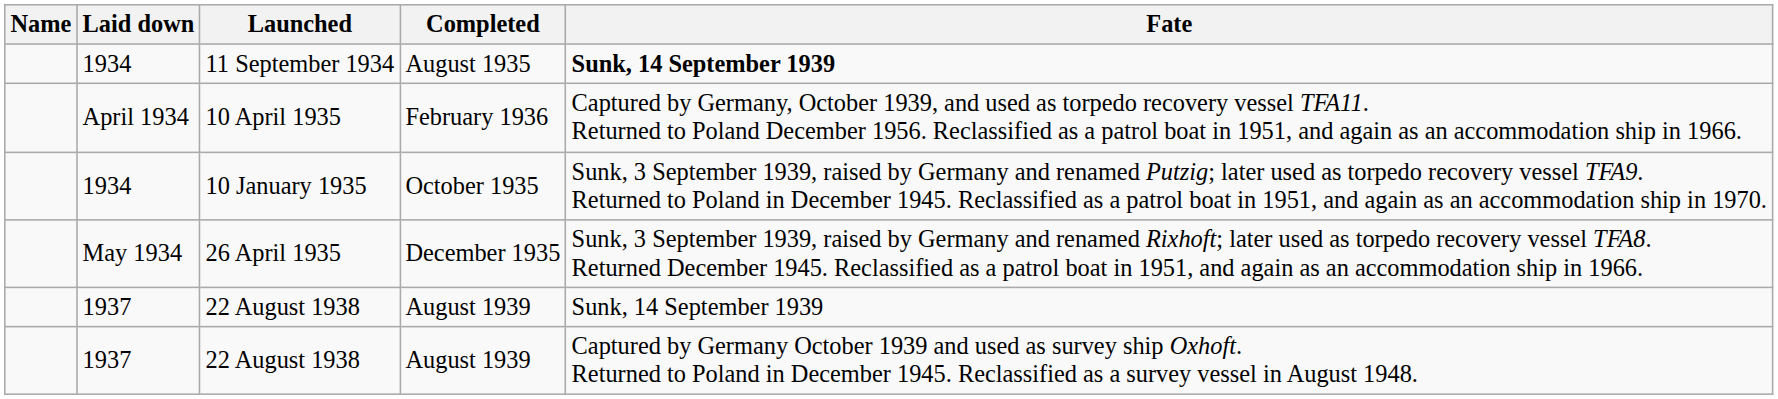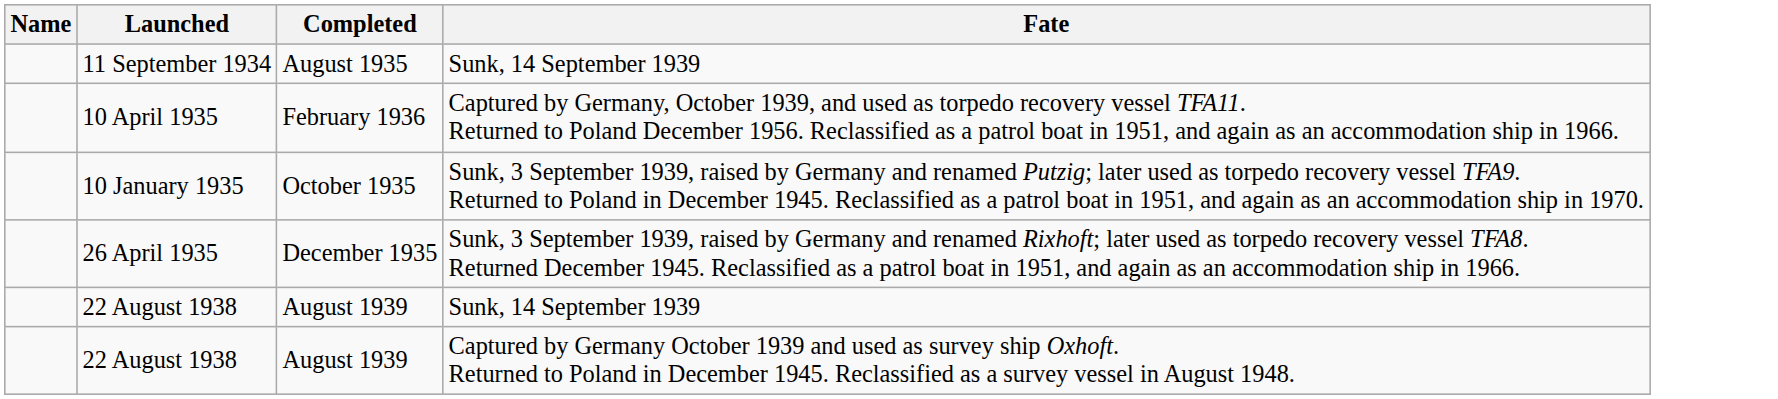 <table class="wikitable" style="font-size:97%;">
 <tr>
 <th>Name</th>
-<th>Laid down</th>
 <th>Launched</th>
 <th>Completed</th>
 <th>Fate</th>
 </tr>
 <tr>
 <td></td>
-<td>1934</td>
 <td>11 September 1934</td>
 <td>August 1935</td>
-<td><strong>Sunk, 14 September 1939</strong></td>
+<td>Sunk, 14 September 1939</td>
 </tr>
 <tr>
 <td></td>
-<td>April 1934</td>
 <td>10 April 1935</td>
 <td>February 1936</td>
 <td>Captured by Germany, October 1939, and used as torpedo recovery vessel <em>TFA11</em>. <br>Returned to Poland December 1956. Reclassified as a patrol boat in 1951, and again as an accommodation ship in 1966.</td>
 </tr>
 <tr>
 <td></td>
-<td>1934</td>
 <td>10 January 1935</td>
 <td>October 1935</td>
 <td>Sunk, 3 September 1939, raised by Germany and renamed <em>Putzig</em>; later used as torpedo recovery vessel <em>TFA9</em>. <br>Returned to Poland in December 1945. Reclassified as a patrol boat in 1951, and again as an accommodation ship in 1970.</td>
 </tr>
 <tr>
 <td></td>
-<td>May 1934</td>
 <td>26 April 1935</td>
 <td>December 1935</td>
 <td>Sunk, 3 September 1939, raised by Germany and renamed <em>Rixhoft</em>; later used as torpedo recovery vessel <em>TFA8</em>. <br>Returned December 1945. Reclassified as a patrol boat in 1951, and again as an accommodation ship in 1966.</td>
 </tr>
 <tr>
 <td></td>
-<td>1937</td>
 <td>22 August 1938</td>
 <td>August 1939</td>
 <td>Sunk, 14 September 1939</td>
 </tr>
 <tr>
 <td></td>
-<td>1937</td>
 <td>22 August 1938</td>
 <td>August 1939</td>
 <td>Captured by Germany October 1939 and used as survey ship <em>Oxhoft</em>. <br>Returned to Poland in December 1945. Reclassified as a survey vessel in August 1948.</td>
 </tr>
 </table>
